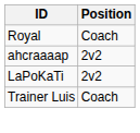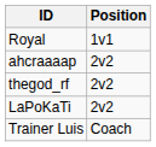 <table class="wikitable">
 <tr>
 <th>ID</th>
 <th>Position</th>
 </tr>
 <tr>
 <td>Royal</td>
-<td>Coach</td>
+<td>1v1</td>
 </tr>
 <tr>
 <td>ahcraaaap</td>
+<td>2v2</td>
+</tr>
+<tr>
+<td>thegod_rf</td>
 <td>2v2</td>
 </tr>
 <tr>
 <td>LaPoKaTi</td>
 <td>2v2</td>
 </tr>
 <tr>
 <td>Trainer Luis</td>
 <td>Coach</td>
 </tr>
 </table>
